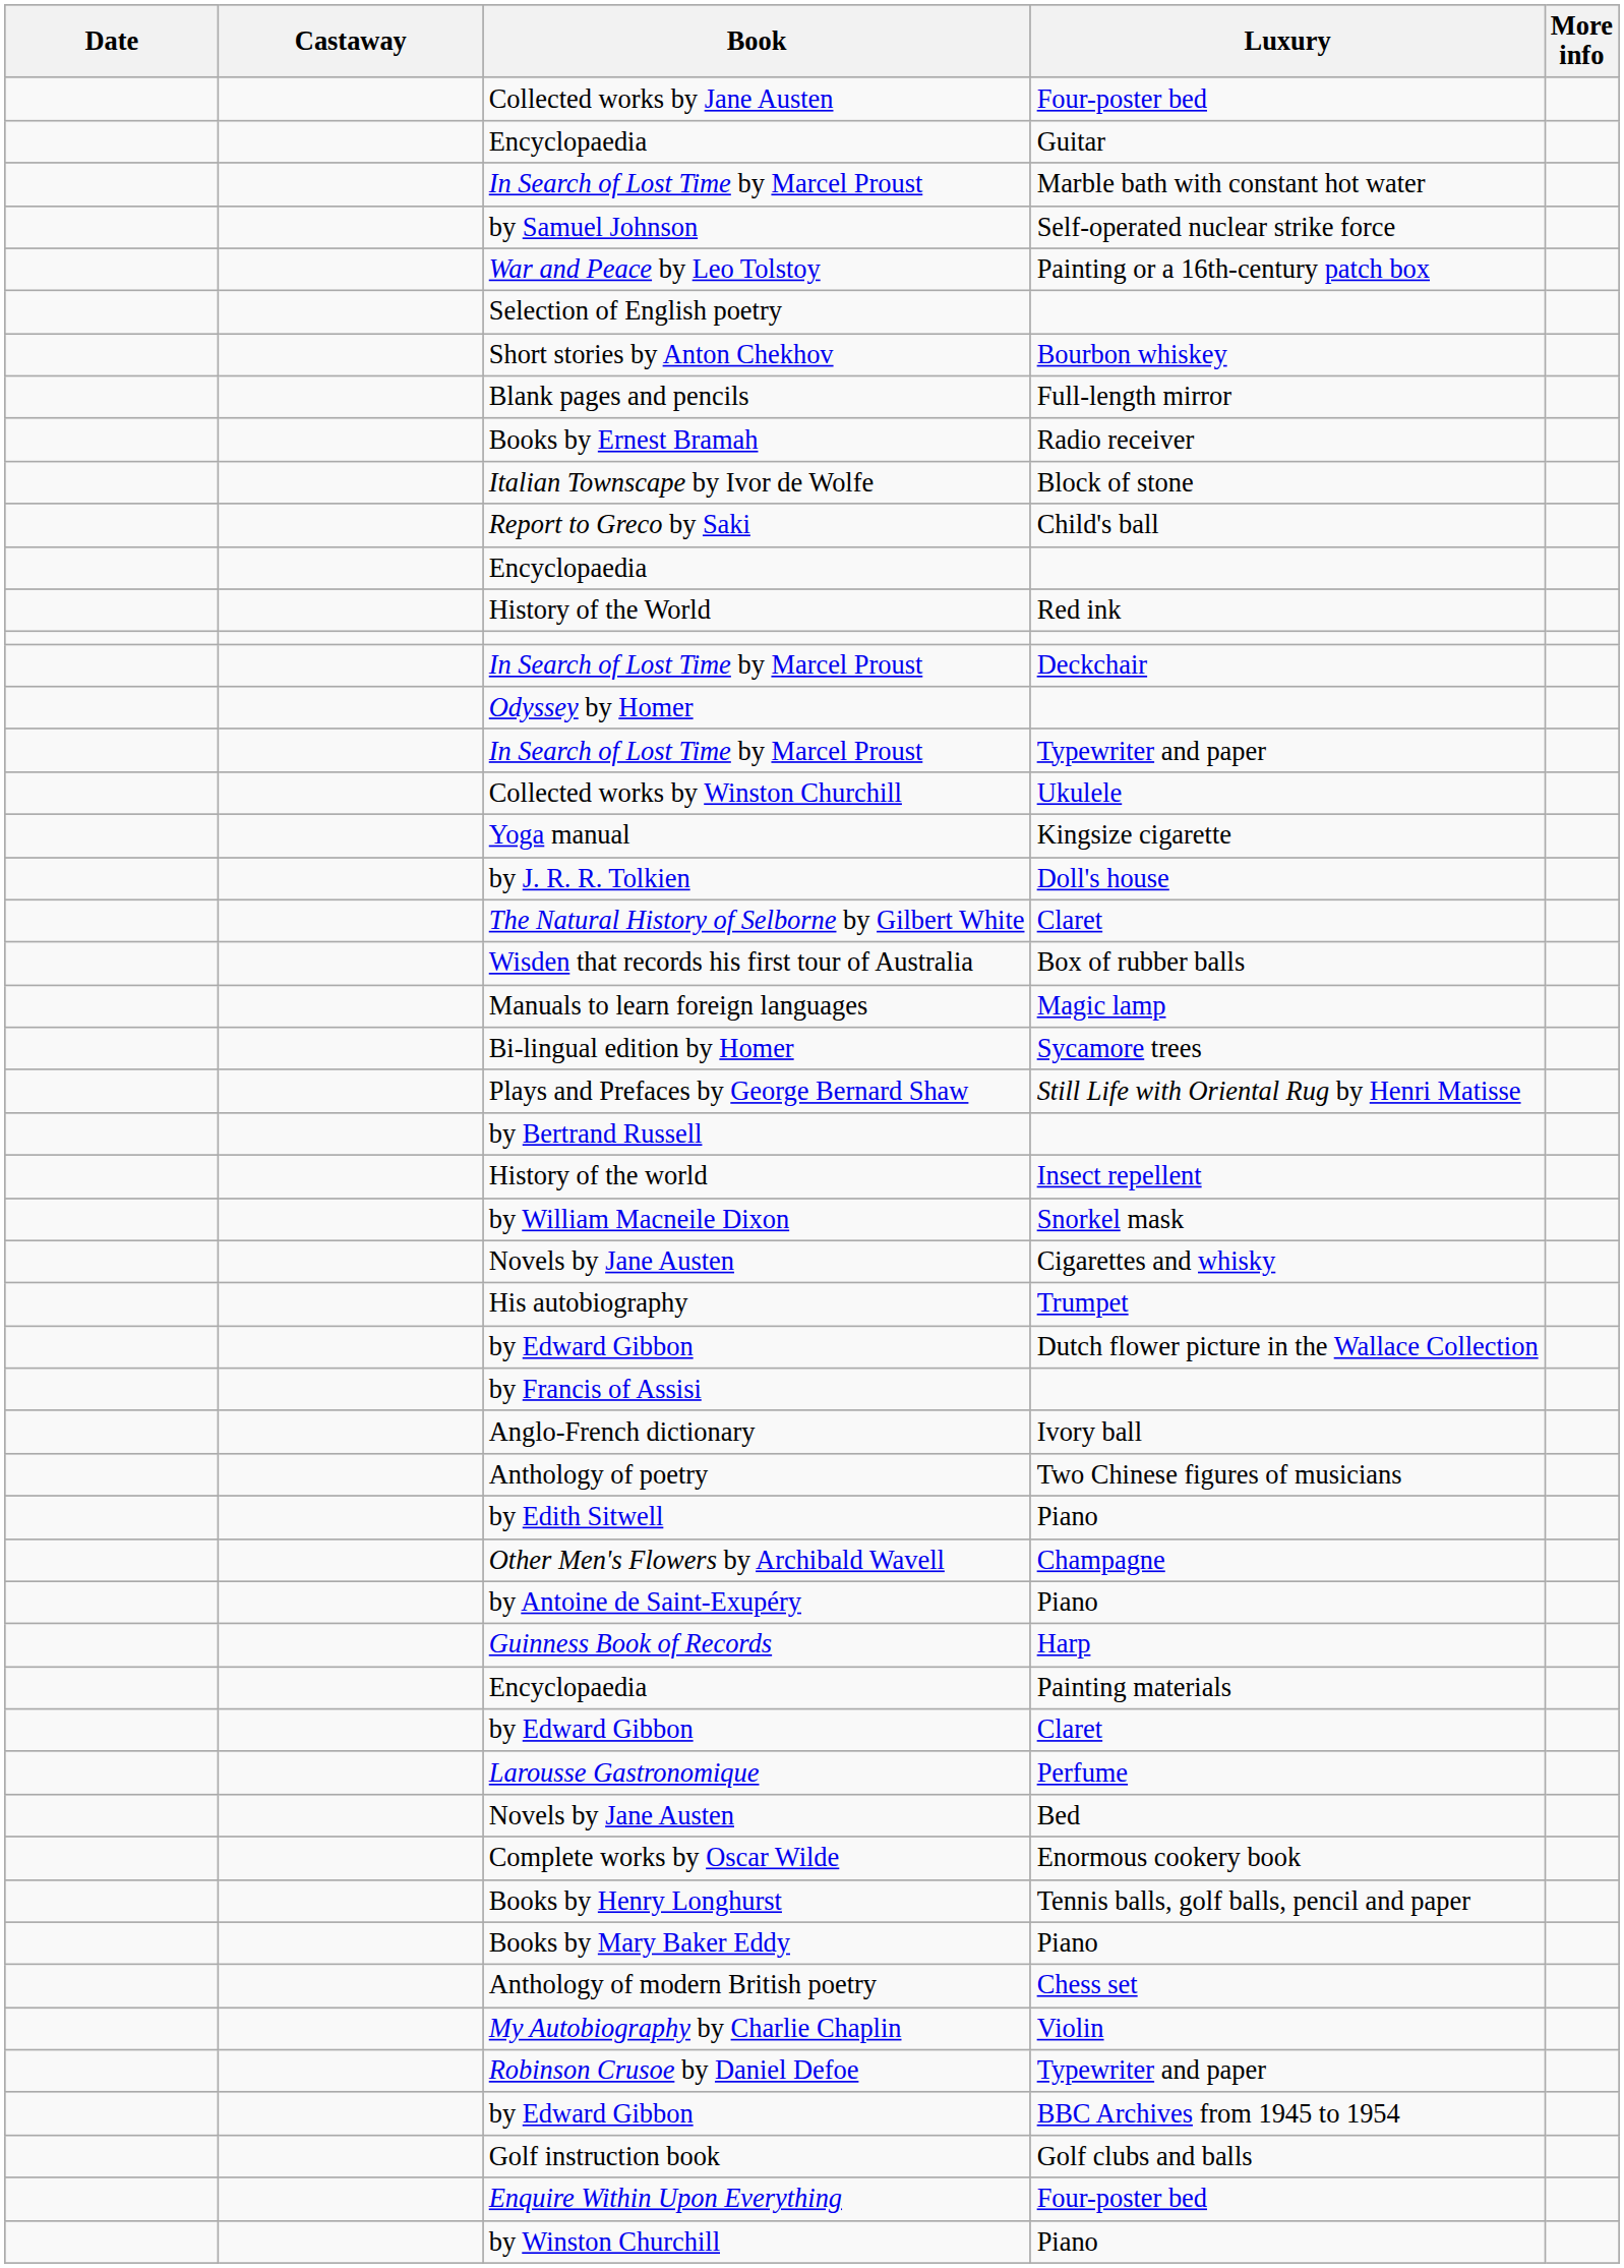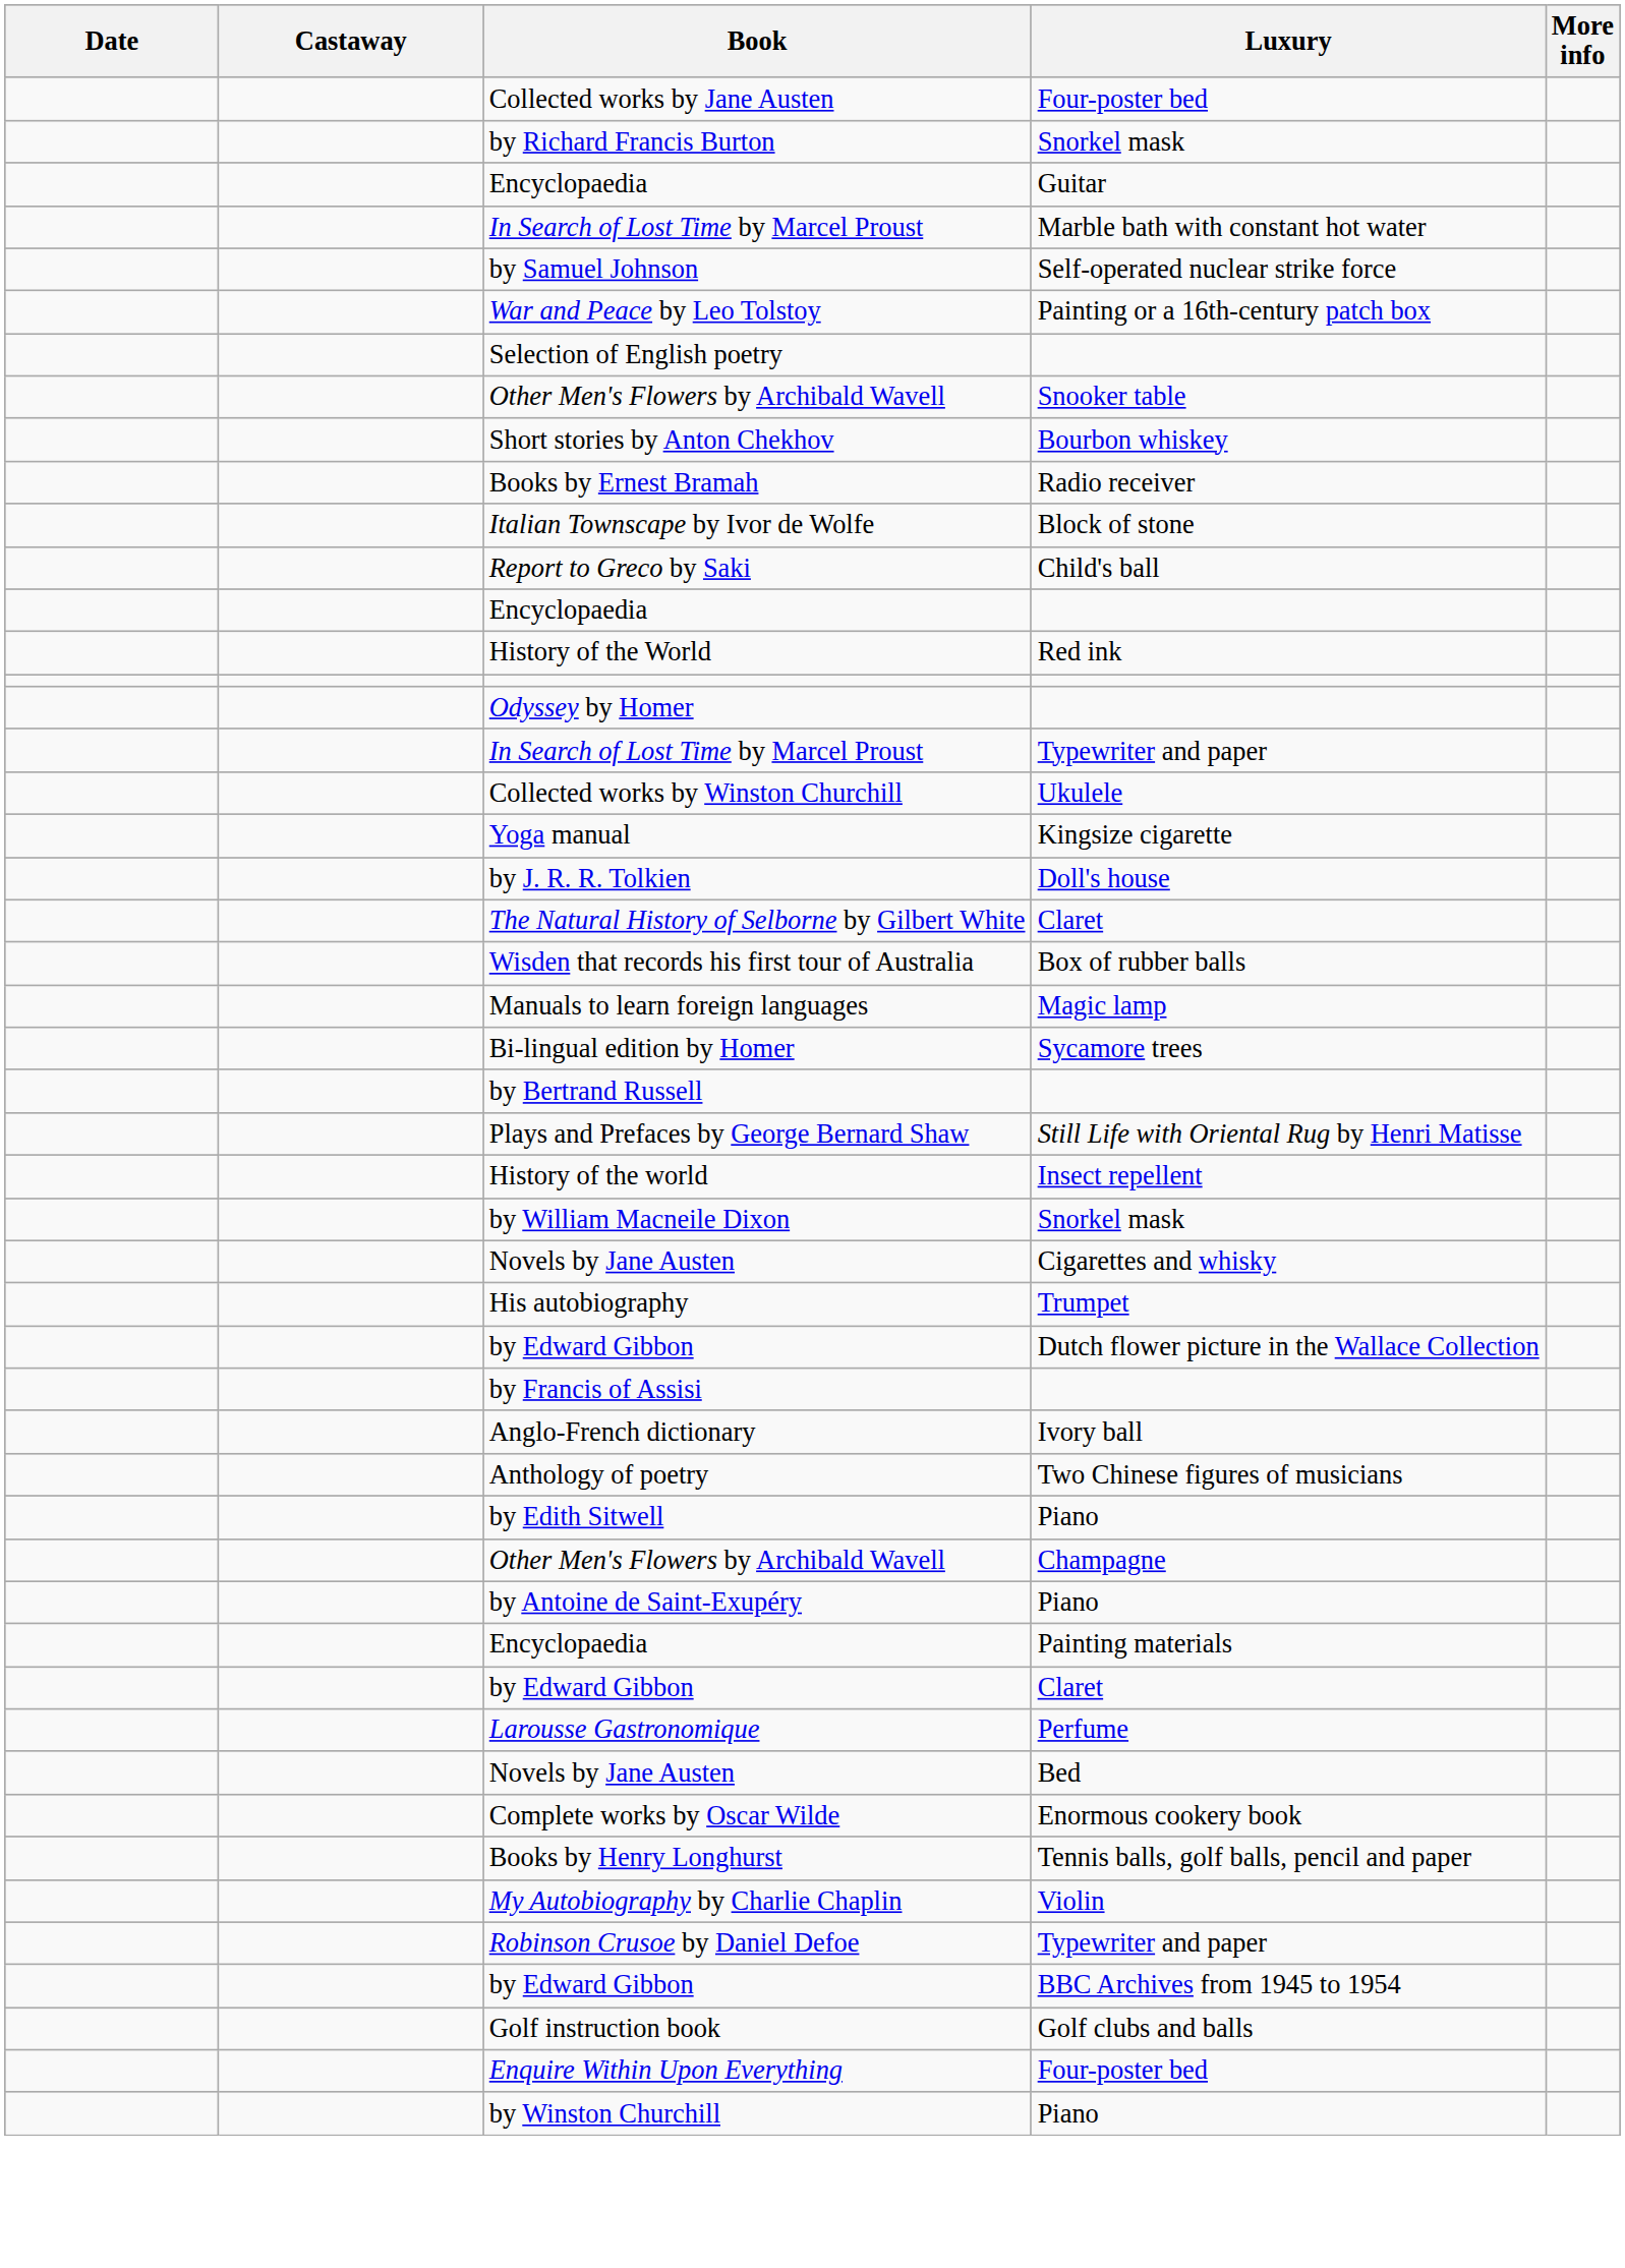 <table class="wikitable sortable">
 <tr>
 <th style="width:120px;">Date</th>
 <th style="width:150px;">Castaway</th>
 <th>Book</th>
 <th>Luxury</th>
 <th class="unsortable">More<br>info</th>
 </tr>
 <tr>
 <td></td>
 <td></td>
 <td>Collected works by <a href='#'>Jane Austen</a></td>
 <td><a href='#'>Four-poster bed</a></td>
+<td></td>
+</tr>
+<tr>
+<td></td>
+<td></td>
+<td> by <a href='#'>Richard Francis Burton</a></td>
+<td><a href='#'>Snorkel</a> mask</td>
 <td></td>
 </tr>
 <tr>
 <td></td>
 <td></td>
 <td>Encyclopaedia</td>
 <td>Guitar</td>
 <td></td>
 </tr>
 <tr>
 <td></td>
 <td></td>
 <td><em><a href='#'>In Search of Lost Time</a></em> by <a href='#'>Marcel Proust</a></td>
 <td>Marble bath with constant hot water</td>
 <td></td>
 </tr>
 <tr>
 <td></td>
 <td></td>
 <td> by <a href='#'>Samuel Johnson</a></td>
 <td>Self-operated nuclear strike force</td>
 <td></td>
 </tr>
 <tr>
 <td></td>
 <td></td>
 <td><em><a href='#'>War and Peace</a></em> by <a href='#'>Leo Tolstoy</a></td>
 <td>Painting or a 16th-century <a href='#'>patch box</a></td>
 <td></td>
 </tr>
 <tr>
 <td></td>
 <td></td>
 <td>Selection of English poetry</td>
 <td></td>
 <td></td>
 </tr>
 <tr>
 <td></td>
 <td></td>
-<td>Short stories by <a href='#'>Anton Chekhov</a></td>
-<td><a href='#'>Bourbon whiskey</a></td>
+<td><em>Other Men's Flowers</em> by <a href='#'>Archibald Wavell</a></td>
+<td><a href='#'>Snooker table</a></td>
 <td></td>
 </tr>
 <tr>
 <td></td>
 <td></td>
-<td>Blank pages and pencils</td>
-<td>Full-length mirror</td>
+<td>Short stories by <a href='#'>Anton Chekhov</a></td>
+<td><a href='#'>Bourbon whiskey</a></td>
 <td></td>
 </tr>
 <tr>
 <td></td>
 <td></td>
 <td>Books by <a href='#'>Ernest Bramah</a></td>
 <td>Radio receiver</td>
 <td></td>
 </tr>
 <tr>
 <td></td>
 <td></td>
 <td><em>Italian Townscape</em> by Ivor de Wolfe</td>
 <td>Block of stone</td>
 <td></td>
 </tr>
 <tr>
 <td></td>
 <td></td>
 <td><em>Report to Greco</em> by <a href='#'>Saki</a></td>
 <td>Child's ball</td>
 <td></td>
 </tr>
 <tr>
 <td></td>
 <td></td>
 <td>Encyclopaedia</td>
 <td></td>
 <td></td>
 </tr>
 <tr>
 <td></td>
 <td></td>
 <td>History of the World</td>
 <td>Red ink</td>
 <td></td>
 </tr>
 <tr>
 <td></td>
 <td></td>
 <td></td>
 <td></td>
-<td></td>
-</tr>
-<tr>
-<td></td>
-<td></td>
-<td><em><a href='#'>In Search of Lost Time</a></em> by <a href='#'>Marcel Proust</a></td>
-<td><a href='#'>Deckchair</a></td>
 <td></td>
 </tr>
 <tr>
 <td></td>
 <td></td>
 <td><em><a href='#'>Odyssey</a></em> by <a href='#'>Homer</a></td>
 <td></td>
 <td></td>
 </tr>
 <tr>
 <td></td>
 <td></td>
 <td><em><a href='#'>In Search of Lost Time</a></em> by <a href='#'>Marcel Proust</a></td>
 <td><a href='#'>Typewriter</a> and paper</td>
 <td></td>
 </tr>
 <tr>
 <td></td>
 <td></td>
 <td>Collected works by <a href='#'>Winston Churchill</a></td>
 <td><a href='#'>Ukulele</a></td>
 <td></td>
 </tr>
 <tr>
 <td></td>
 <td></td>
 <td><a href='#'>Yoga</a> manual</td>
 <td>Kingsize cigarette</td>
 <td></td>
 </tr>
 <tr>
 <td></td>
 <td></td>
 <td> by <a href='#'>J. R. R. Tolkien</a></td>
 <td><a href='#'>Doll's house</a></td>
 <td></td>
 </tr>
 <tr>
 <td></td>
 <td></td>
 <td><em><a href='#'>The Natural History of Selborne</a></em> by <a href='#'>Gilbert White</a></td>
 <td><a href='#'>Claret</a></td>
 <td></td>
 </tr>
 <tr>
 <td></td>
 <td></td>
 <td><a href='#'>Wisden</a> that records his first tour of Australia</td>
 <td>Box of rubber balls</td>
 <td></td>
 </tr>
 <tr>
 <td></td>
 <td></td>
 <td>Manuals to learn foreign languages</td>
 <td><a href='#'>Magic lamp</a></td>
 <td></td>
 </tr>
 <tr>
 <td></td>
 <td></td>
 <td>Bi-lingual edition by <a href='#'>Homer</a></td>
 <td><a href='#'>Sycamore</a> trees</td>
 <td></td>
 </tr>
 <tr>
 <td></td>
 <td></td>
-<td>Plays and Prefaces by <a href='#'>George Bernard Shaw</a></td>
-<td><em>Still Life with Oriental Rug</em> by <a href='#'>Henri Matisse</a></td>
+<td> by <a href='#'>Bertrand Russell</a></td>
+<td></td>
 <td></td>
 </tr>
 <tr>
 <td></td>
 <td></td>
-<td> by <a href='#'>Bertrand Russell</a></td>
-<td></td>
+<td>Plays and Prefaces by <a href='#'>George Bernard Shaw</a></td>
+<td><em>Still Life with Oriental Rug</em> by <a href='#'>Henri Matisse</a></td>
 <td></td>
 </tr>
 <tr>
 <td></td>
 <td></td>
 <td>History of the world</td>
 <td><a href='#'>Insect repellent</a></td>
 <td></td>
 </tr>
 <tr>
 <td></td>
 <td></td>
 <td> by <a href='#'>William Macneile Dixon</a></td>
 <td><a href='#'>Snorkel</a> mask</td>
 <td></td>
 </tr>
 <tr>
 <td></td>
 <td></td>
 <td>Novels by <a href='#'>Jane Austen</a></td>
 <td>Cigarettes and <a href='#'>whisky</a></td>
 <td></td>
 </tr>
 <tr>
 <td></td>
 <td></td>
 <td>His autobiography</td>
 <td><a href='#'>Trumpet</a></td>
 <td></td>
 </tr>
 <tr>
 <td></td>
 <td></td>
 <td> by <a href='#'>Edward Gibbon</a></td>
 <td>Dutch flower picture in the <a href='#'>Wallace Collection</a></td>
 <td></td>
 </tr>
 <tr>
 <td></td>
 <td></td>
 <td> by <a href='#'>Francis of Assisi</a></td>
 <td></td>
 <td></td>
 </tr>
 <tr>
 <td></td>
 <td></td>
 <td>Anglo-French dictionary</td>
 <td>Ivory ball</td>
 <td></td>
 </tr>
 <tr>
 <td></td>
 <td></td>
 <td>Anthology of poetry</td>
 <td>Two Chinese figures of musicians</td>
 <td></td>
 </tr>
 <tr>
 <td></td>
 <td></td>
 <td> by <a href='#'>Edith Sitwell</a></td>
 <td>Piano</td>
 <td></td>
 </tr>
 <tr>
 <td></td>
 <td></td>
 <td><em>Other Men's Flowers</em> by <a href='#'>Archibald Wavell</a></td>
 <td><a href='#'>Champagne</a></td>
 <td></td>
 </tr>
 <tr>
 <td></td>
 <td></td>
 <td> by <a href='#'>Antoine de Saint-Exupéry</a></td>
 <td>Piano</td>
 <td></td>
 </tr>
 <tr>
 <td></td>
 <td></td>
-<td><em><a href='#'>Guinness Book of Records</a></em></td>
-<td><a href='#'>Harp</a></td>
-<td></td>
-</tr>
-<tr>
-<td></td>
-<td></td>
 <td>Encyclopaedia</td>
 <td>Painting materials</td>
 <td></td>
 </tr>
 <tr>
 <td></td>
 <td></td>
 <td> by <a href='#'>Edward Gibbon</a></td>
 <td><a href='#'>Claret</a></td>
 <td></td>
 </tr>
 <tr>
 <td></td>
 <td></td>
 <td><em><a href='#'>Larousse Gastronomique</a></em></td>
 <td><a href='#'>Perfume</a></td>
 <td></td>
 </tr>
 <tr>
 <td></td>
 <td></td>
 <td>Novels by <a href='#'>Jane Austen</a></td>
 <td>Bed</td>
 <td></td>
 </tr>
 <tr>
 <td></td>
 <td></td>
 <td>Complete works by <a href='#'>Oscar Wilde</a></td>
 <td>Enormous cookery book</td>
 <td></td>
 </tr>
 <tr>
 <td></td>
 <td></td>
 <td>Books by <a href='#'>Henry Longhurst</a></td>
 <td>Tennis balls, golf balls, pencil and paper</td>
-<td></td>
-</tr>
-<tr>
-<td></td>
-<td></td>
-<td>Books by <a href='#'>Mary Baker Eddy</a></td>
-<td>Piano</td>
-<td></td>
-</tr>
-<tr>
-<td></td>
-<td></td>
-<td>Anthology of modern British poetry</td>
-<td><a href='#'>Chess set</a></td>
 <td></td>
 </tr>
 <tr>
 <td></td>
 <td></td>
 <td><em><a href='#'>My Autobiography</a></em> by <a href='#'>Charlie Chaplin</a></td>
 <td><a href='#'>Violin</a></td>
 <td></td>
 </tr>
 <tr>
 <td></td>
 <td></td>
 <td><em><a href='#'>Robinson Crusoe</a></em> by <a href='#'>Daniel Defoe</a></td>
 <td><a href='#'>Typewriter</a> and paper</td>
 <td></td>
 </tr>
 <tr>
 <td></td>
 <td></td>
 <td> by <a href='#'>Edward Gibbon</a></td>
 <td><a href='#'>BBC Archives</a> from 1945 to 1954</td>
 <td></td>
 </tr>
 <tr>
 <td></td>
 <td></td>
 <td>Golf instruction book</td>
 <td>Golf clubs and balls</td>
 <td></td>
 </tr>
 <tr>
 <td></td>
 <td></td>
 <td><em><a href='#'>Enquire Within Upon Everything</a></em></td>
 <td><a href='#'>Four-poster bed</a></td>
 <td></td>
 </tr>
 <tr>
 <td></td>
 <td></td>
 <td> by <a href='#'>Winston Churchill</a></td>
 <td>Piano</td>
 <td></td>
 </tr>
 </table>
